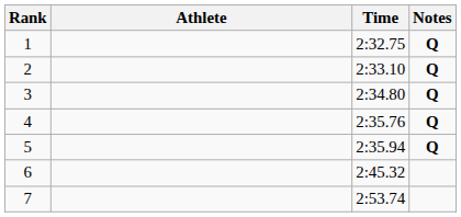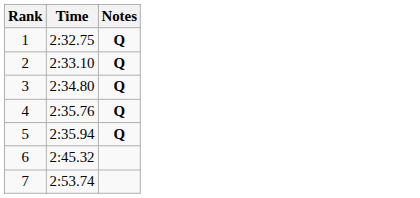 <table class=wikitable>
 <tr>
 <th>Rank</th>
-<th style=width:18em>Athlete</th>
 <th>Time</th>
 <th>Notes</th>
 </tr>
 <tr align=center>
 <td>1</td>
-<td align=left></td>
 <td>2:32.75</td>
 <td><strong>Q</strong></td>
 </tr>
 <tr align=center>
 <td>2</td>
-<td align=left></td>
 <td>2:33.10</td>
 <td><strong>Q</strong></td>
 </tr>
 <tr align=center>
 <td>3</td>
-<td align=left></td>
 <td>2:34.80</td>
 <td><strong>Q</strong></td>
 </tr>
 <tr align=center>
 <td>4</td>
-<td align=left></td>
 <td>2:35.76</td>
 <td><strong>Q</strong></td>
 </tr>
 <tr align=center>
 <td>5</td>
-<td align=left></td>
 <td>2:35.94</td>
 <td><strong>Q</strong></td>
 </tr>
 <tr align=center>
 <td>6</td>
-<td align=left></td>
 <td>2:45.32</td>
 <td></td>
 </tr>
 <tr align=center>
 <td>7</td>
-<td align=left></td>
 <td>2:53.74</td>
 <td></td>
 </tr>
 </table>
